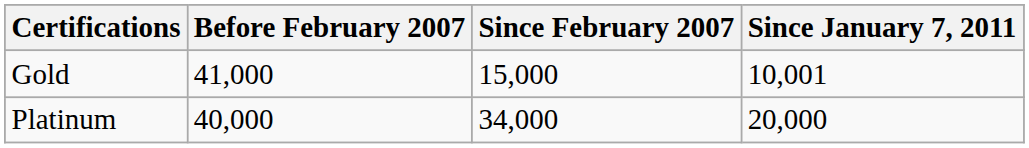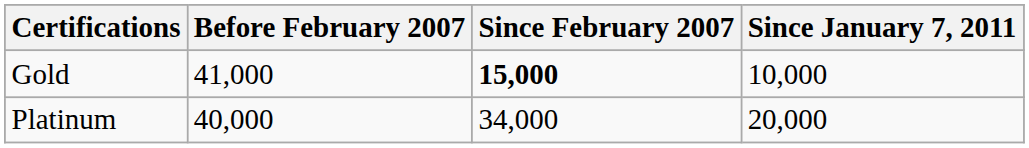 <table class="wikitable">
 <tr>
 <th>Certifications</th>
 <th>Before February 2007</th>
 <th>Since February 2007</th>
 <th>Since January 7, 2011</th>
 </tr>
 <tr>
 <td>Gold</td>
 <td>41,000</td>
-<td>15,000</td>
-<td>10,001</td>
+<td><strong>15,000</strong></td>
+<td>10,000</td>
 </tr>
 <tr>
 <td>Platinum</td>
 <td>40,000</td>
 <td>34,000</td>
 <td>20,000</td>
 </tr>
 </table>
